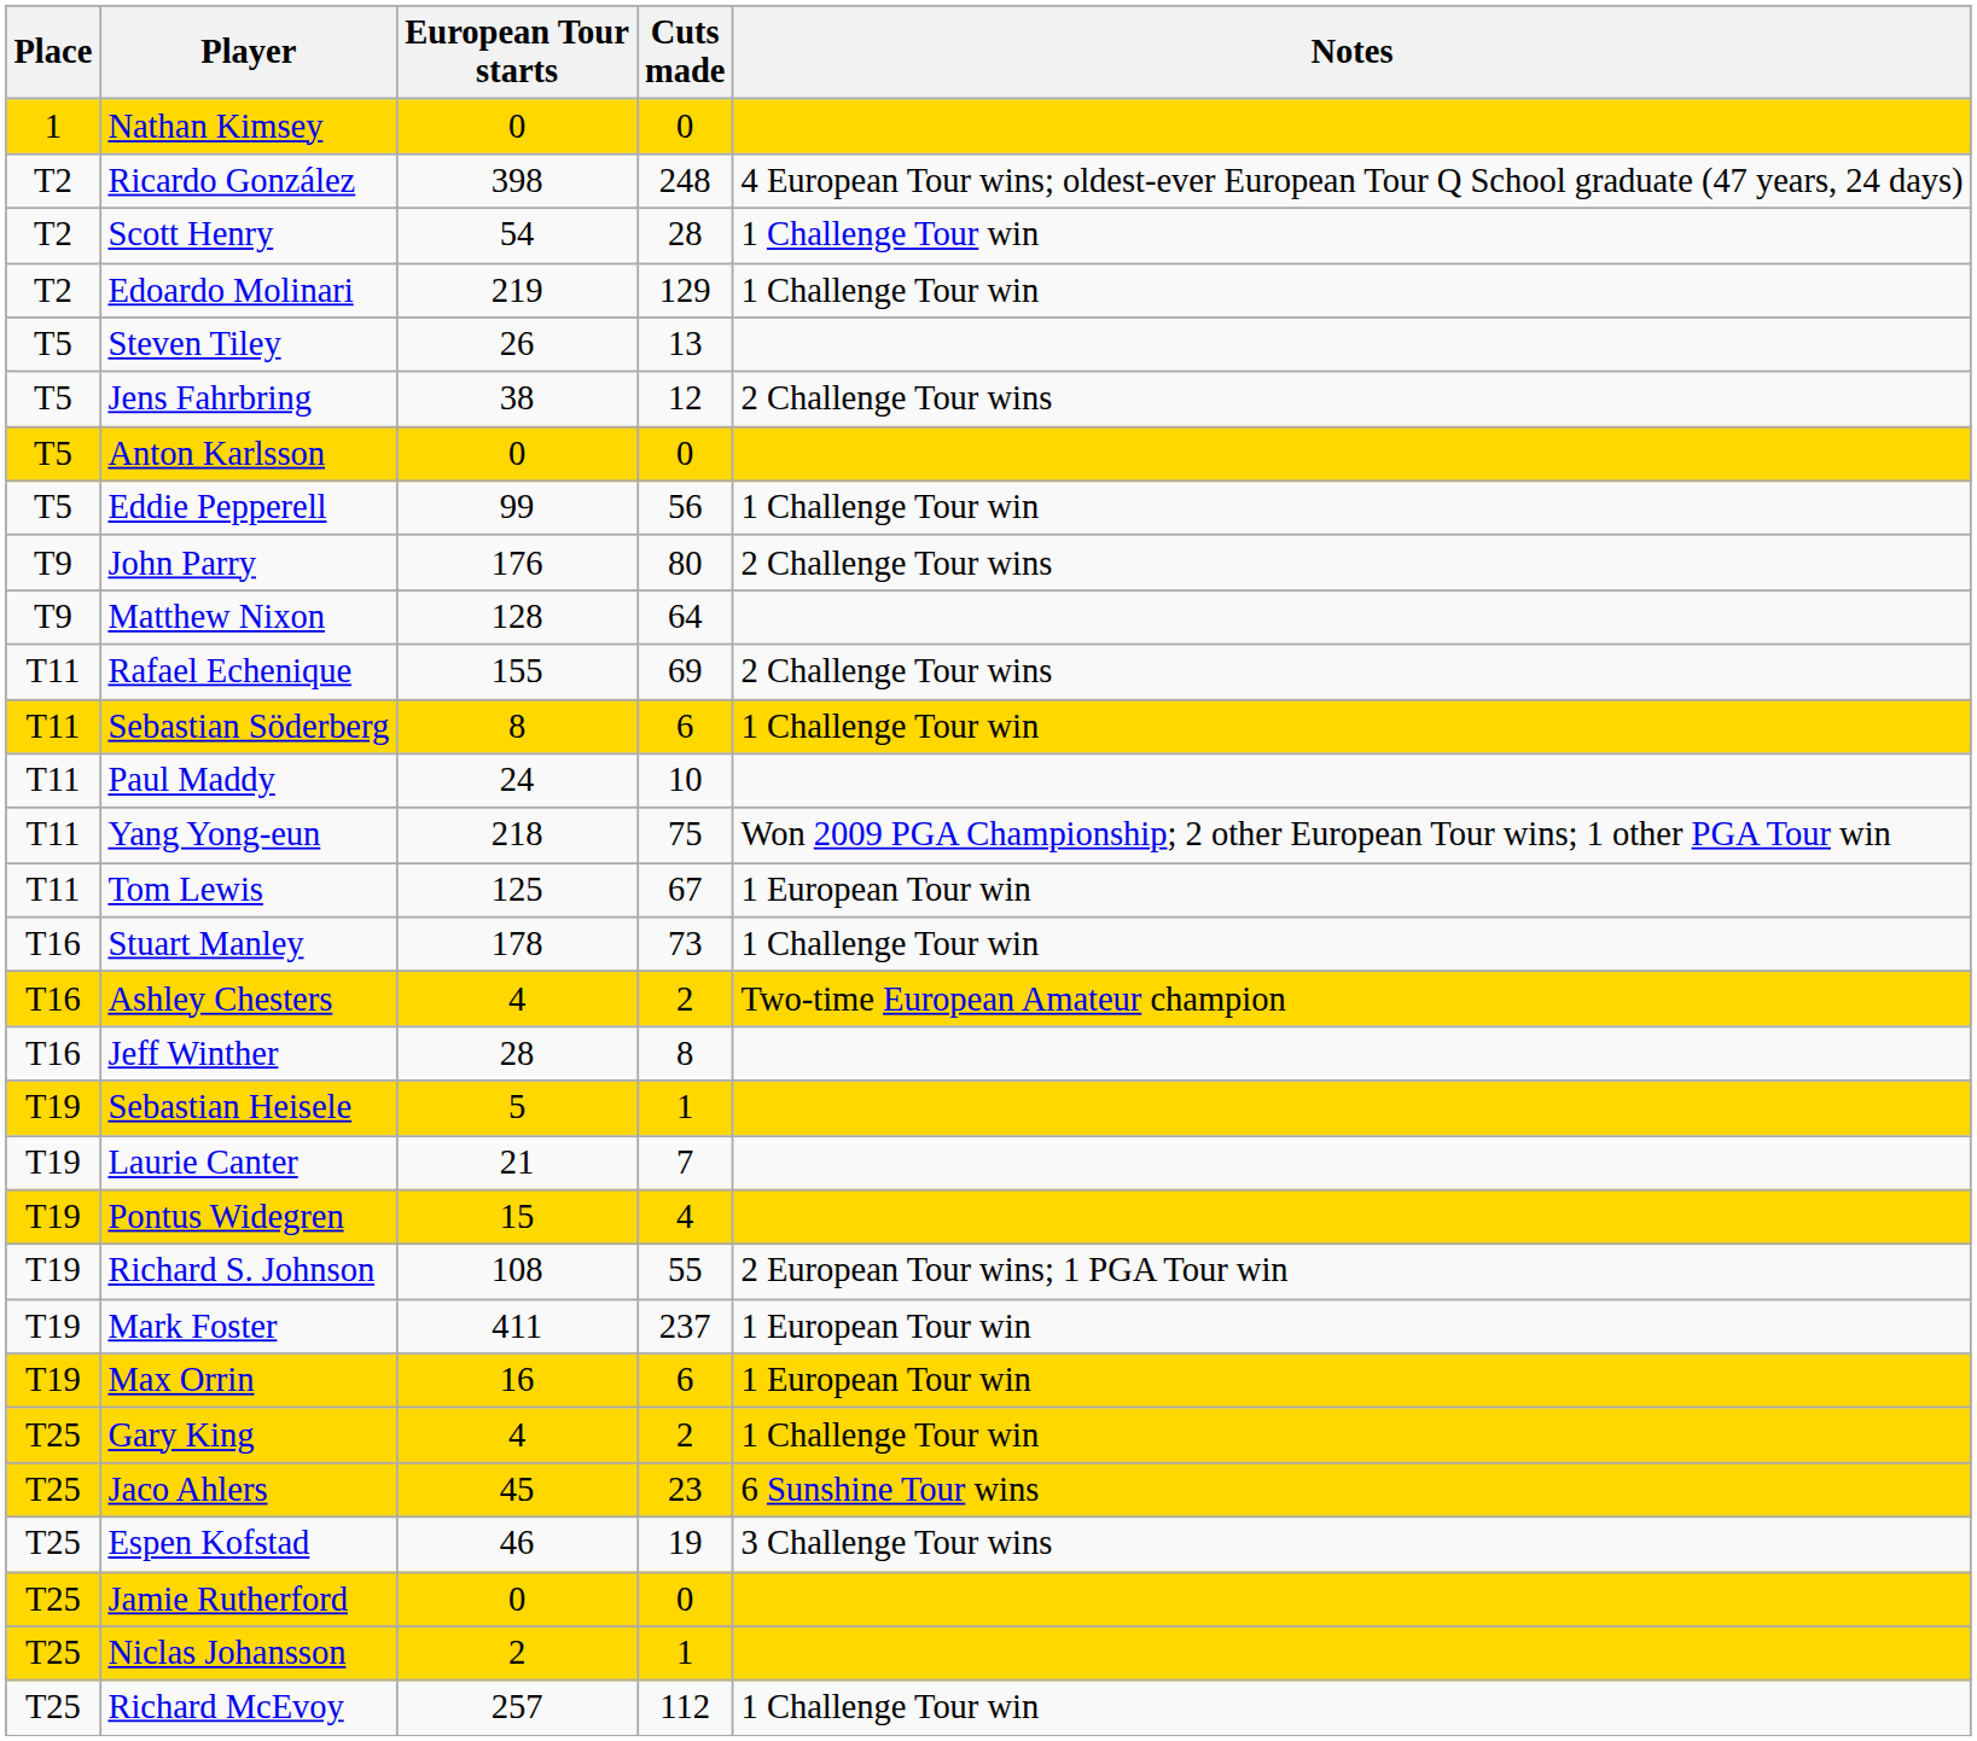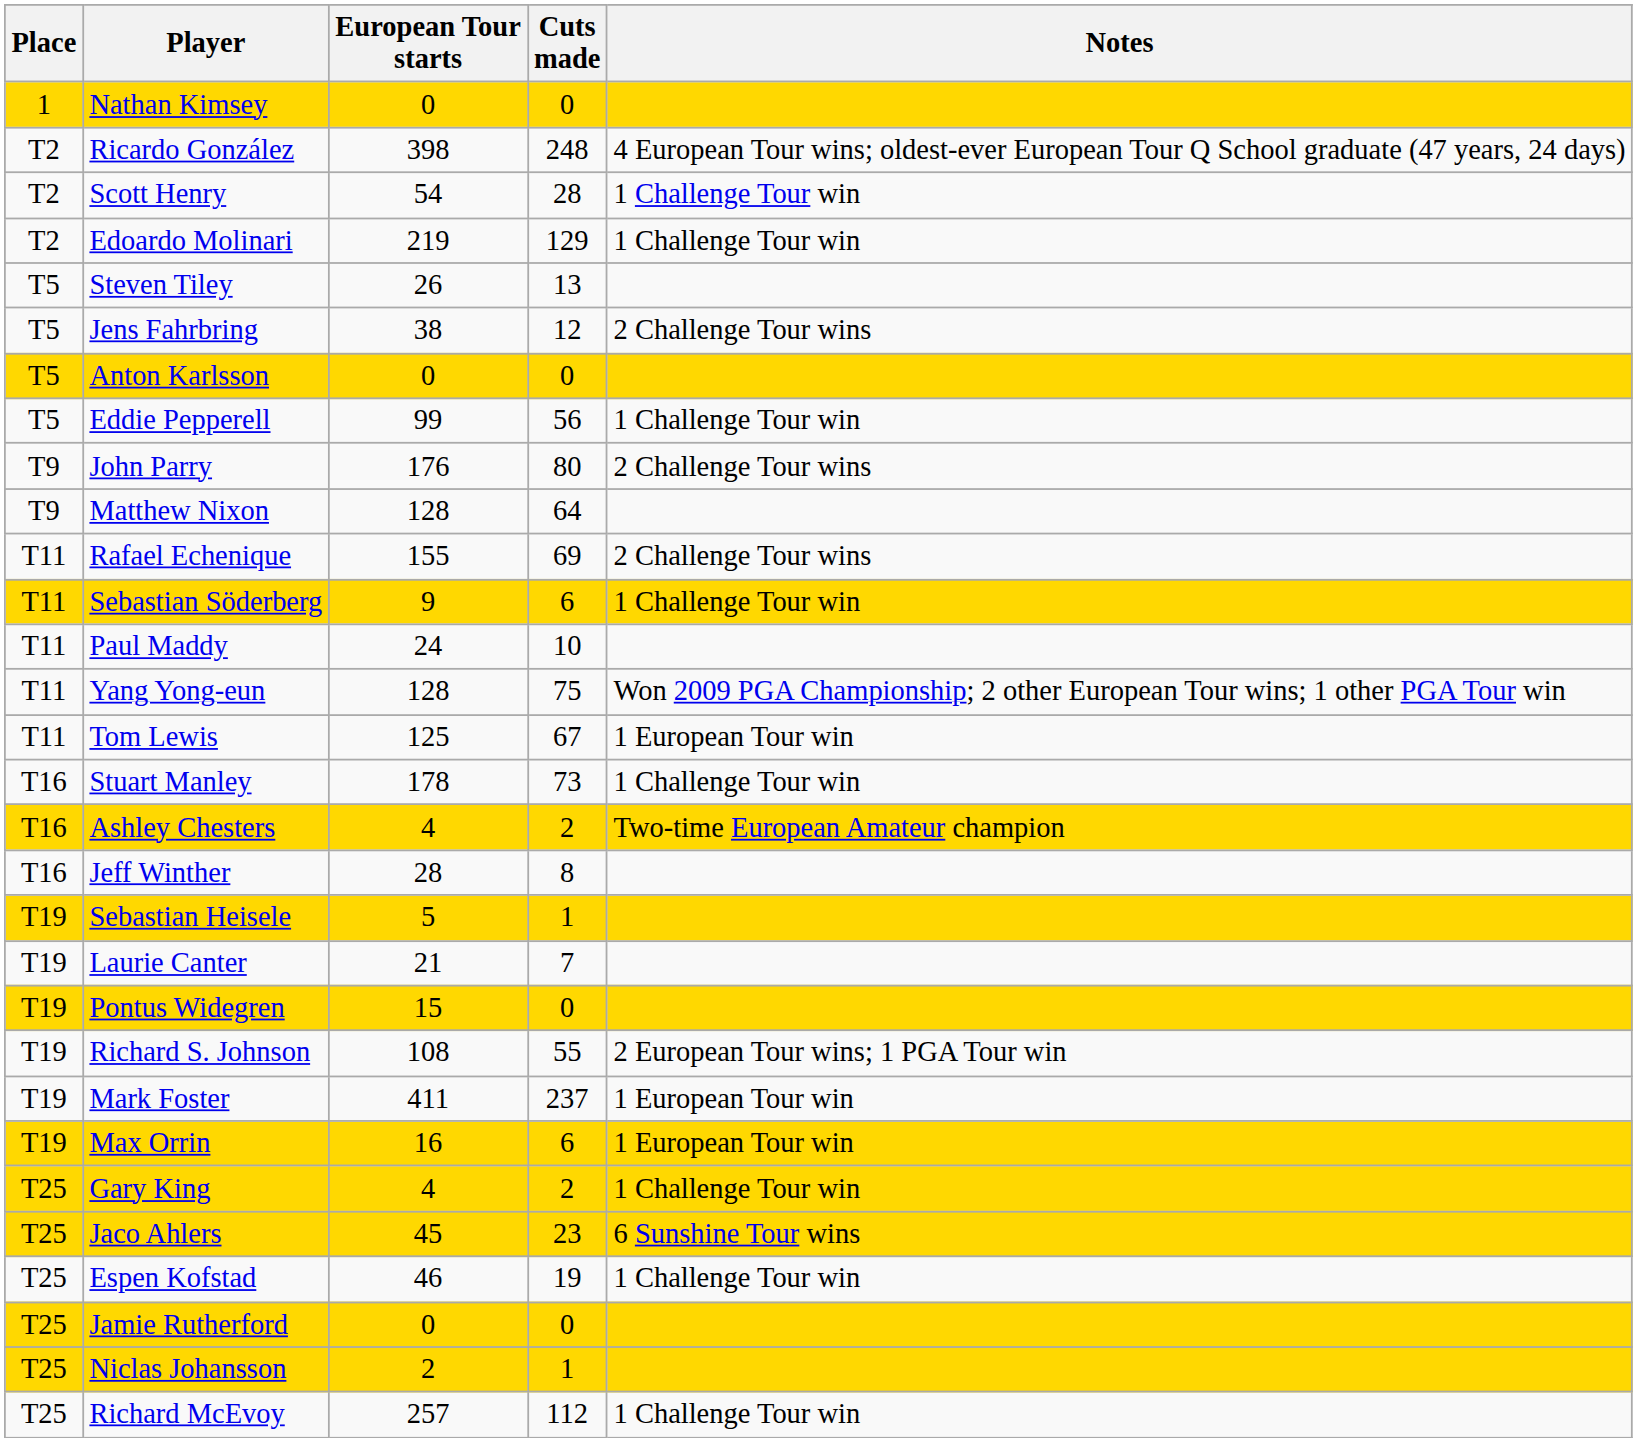 <table class="sortable wikitable" style="text-align:center">
 <tr>
 <th>Place</th>
 <th>Player</th>
 <th>European Tour<br>starts</th>
 <th>Cuts<br>made</th>
 <th>Notes</th>
 </tr>
 <tr style="background:#FFD800;">
 <td>1</td>
 <td align=left> <a href='#'>Nathan Kimsey</a></td>
 <td>0</td>
 <td>0</td>
 <td align=left></td>
 </tr>
 <tr>
 <td>T2</td>
 <td align=left> <a href='#'>Ricardo González</a></td>
 <td>398</td>
 <td>248</td>
 <td align=left>4 European Tour wins; oldest-ever European Tour Q School graduate (47 years, 24 days)</td>
 </tr>
 <tr>
 <td>T2</td>
 <td align=left> <a href='#'>Scott Henry</a></td>
 <td>54</td>
 <td>28</td>
 <td align=left>1 <a href='#'>Challenge Tour</a> win</td>
 </tr>
 <tr>
 <td>T2</td>
 <td align=left> <a href='#'>Edoardo Molinari</a></td>
 <td>219</td>
 <td>129</td>
 <td align=left>1 Challenge Tour win</td>
 </tr>
 <tr>
 <td>T5</td>
 <td align=left> <a href='#'>Steven Tiley</a></td>
 <td>26</td>
 <td>13</td>
 <td align=left></td>
 </tr>
 <tr>
 <td>T5</td>
 <td align=left> <a href='#'>Jens Fahrbring</a></td>
 <td>38</td>
 <td>12</td>
 <td align=left>2 Challenge Tour wins</td>
 </tr>
 <tr style="background:#FFD800;">
 <td>T5</td>
 <td align=left> <a href='#'>Anton Karlsson</a></td>
 <td>0</td>
 <td>0</td>
 <td align=left></td>
 </tr>
 <tr>
 <td>T5</td>
 <td align=left> <a href='#'>Eddie Pepperell</a></td>
 <td>99</td>
 <td>56</td>
 <td align=left>1 Challenge Tour win</td>
 </tr>
 <tr>
 <td>T9</td>
 <td align=left> <a href='#'>John Parry</a></td>
 <td>176</td>
 <td>80</td>
 <td align=left>2 Challenge Tour wins</td>
 </tr>
 <tr>
 <td>T9</td>
 <td align=left> <a href='#'>Matthew Nixon</a></td>
 <td>128</td>
 <td>64</td>
 <td align=left></td>
 </tr>
 <tr>
 <td>T11</td>
 <td align=left> <a href='#'>Rafael Echenique</a></td>
 <td>155</td>
 <td>69</td>
 <td align=left>2 Challenge Tour wins</td>
 </tr>
 <tr style="background:#FFD800;">
 <td>T11</td>
 <td align=left> <a href='#'>Sebastian Söderberg</a></td>
-<td>8</td>
+<td>9</td>
 <td>6</td>
 <td align=left>1 Challenge Tour win</td>
 </tr>
 <tr>
 <td>T11</td>
 <td align=left> <a href='#'>Paul Maddy</a></td>
 <td>24</td>
 <td>10</td>
 <td align=left></td>
 </tr>
 <tr>
 <td>T11</td>
 <td align=left> <a href='#'>Yang Yong-eun</a></td>
-<td>218</td>
+<td>128</td>
 <td>75</td>
 <td align=left>Won <a href='#'>2009 PGA Championship</a>; 2 other European Tour wins; 1 other <a href='#'>PGA Tour</a> win</td>
 </tr>
 <tr>
 <td>T11</td>
 <td align=left> <a href='#'>Tom Lewis</a></td>
 <td>125</td>
 <td>67</td>
 <td align=left>1 European Tour win</td>
 </tr>
 <tr>
 <td>T16</td>
 <td align=left> <a href='#'>Stuart Manley</a></td>
 <td>178</td>
 <td>73</td>
 <td align=left>1 Challenge Tour win</td>
 </tr>
 <tr style="background:#FFD800;">
 <td>T16</td>
 <td align=left> <a href='#'>Ashley Chesters</a></td>
 <td>4</td>
 <td>2</td>
 <td align=left>Two-time <a href='#'>European Amateur</a> champion</td>
 </tr>
 <tr>
 <td>T16</td>
 <td align=left> <a href='#'>Jeff Winther</a></td>
 <td>28</td>
 <td>8</td>
 <td align=left></td>
 </tr>
 <tr style="background:#FFD800;">
 <td>T19</td>
 <td align=left> <a href='#'>Sebastian Heisele</a></td>
 <td>5</td>
 <td>1</td>
 <td align=left></td>
 </tr>
 <tr>
 <td>T19</td>
 <td align=left> <a href='#'>Laurie Canter</a></td>
 <td>21</td>
 <td>7</td>
 <td align=left></td>
 </tr>
 <tr style="background:#FFD800;">
 <td>T19</td>
 <td align=left> <a href='#'>Pontus Widegren</a></td>
 <td>15</td>
-<td>4</td>
+<td>0</td>
 <td align=left></td>
 </tr>
 <tr>
 <td>T19</td>
 <td align=left> <a href='#'>Richard S. Johnson</a></td>
 <td>108</td>
 <td>55</td>
 <td align=left>2 European Tour wins; 1 PGA Tour win</td>
 </tr>
 <tr>
 <td>T19</td>
 <td align=left> <a href='#'>Mark Foster</a></td>
 <td>411</td>
 <td>237</td>
 <td align=left>1 European Tour win</td>
 </tr>
 <tr style="background:#FFD800;">
 <td>T19</td>
 <td align=left> <a href='#'>Max Orrin</a></td>
 <td>16</td>
 <td>6</td>
 <td align=left>1 European Tour win</td>
 </tr>
 <tr style="background:#FFD800;">
 <td>T25</td>
 <td align=left> <a href='#'>Gary King</a></td>
 <td>4</td>
 <td>2</td>
 <td align=left>1 Challenge Tour win</td>
 </tr>
 <tr style="background:#FFD800;">
 <td>T25</td>
 <td align=left> <a href='#'>Jaco Ahlers</a></td>
 <td>45</td>
 <td>23</td>
 <td align=left>6 <a href='#'>Sunshine Tour</a> wins</td>
 </tr>
 <tr>
 <td>T25</td>
 <td align=left> <a href='#'>Espen Kofstad</a></td>
 <td>46</td>
 <td>19</td>
-<td align=left>3 Challenge Tour wins</td>
+<td align=left>1 Challenge Tour win</td>
 </tr>
 <tr style="background:#FFD800;">
 <td>T25</td>
 <td align=left> <a href='#'>Jamie Rutherford</a></td>
 <td>0</td>
 <td>0</td>
 <td align=left></td>
 </tr>
 <tr style="background:#FFD800;">
 <td>T25</td>
 <td align=left> <a href='#'>Niclas Johansson</a></td>
 <td>2</td>
 <td>1</td>
 <td align=left></td>
 </tr>
 <tr>
 <td>T25</td>
 <td align=left> <a href='#'>Richard McEvoy</a></td>
 <td>257</td>
 <td>112</td>
 <td align=left>1 Challenge Tour win</td>
 </tr>
 </table>
